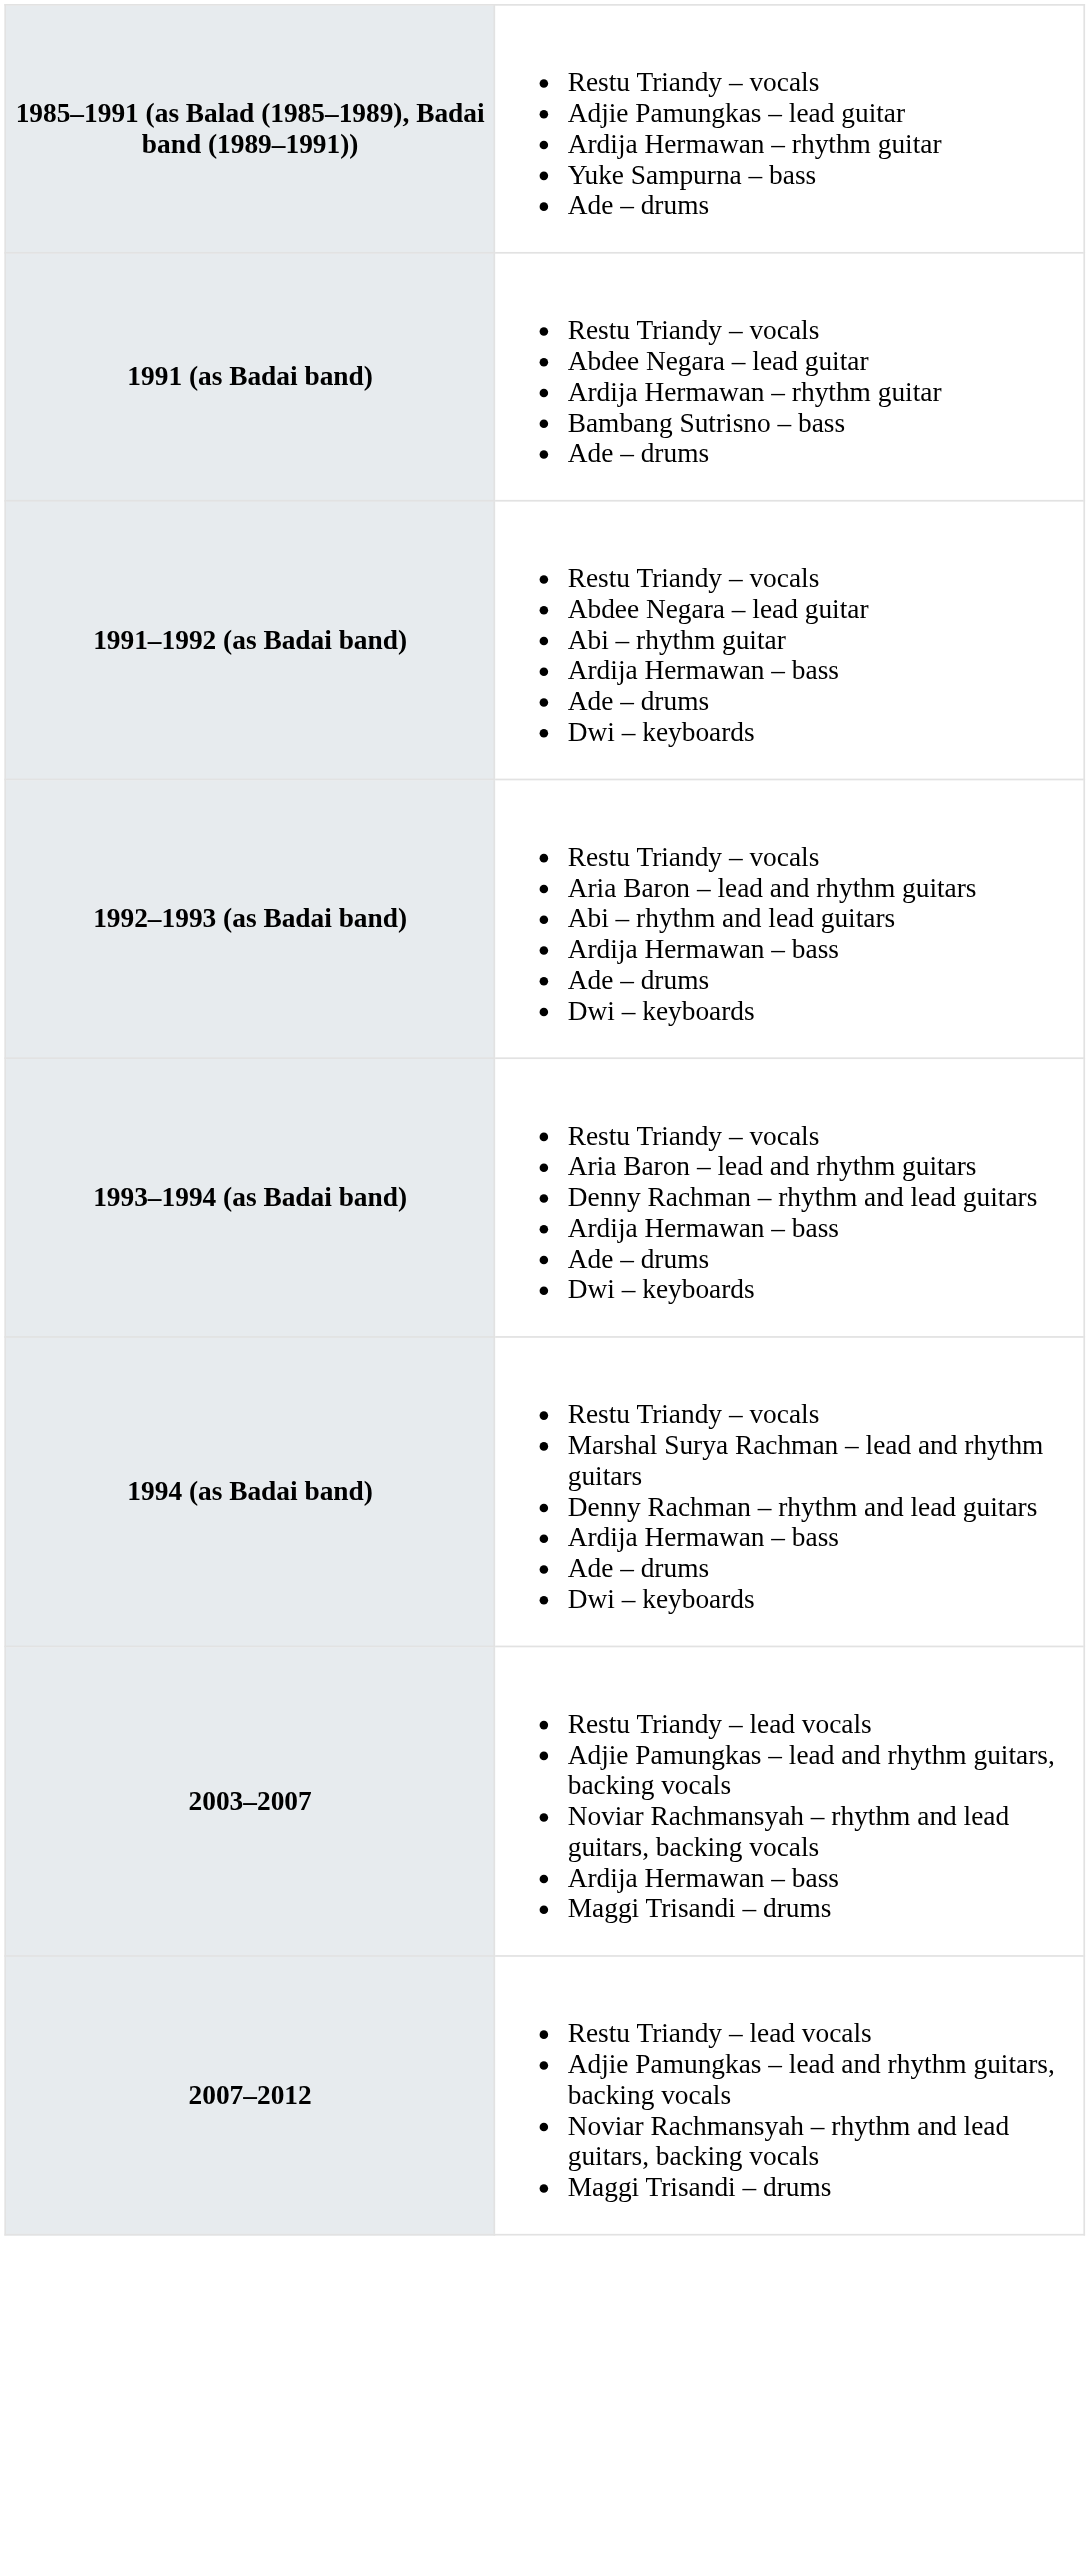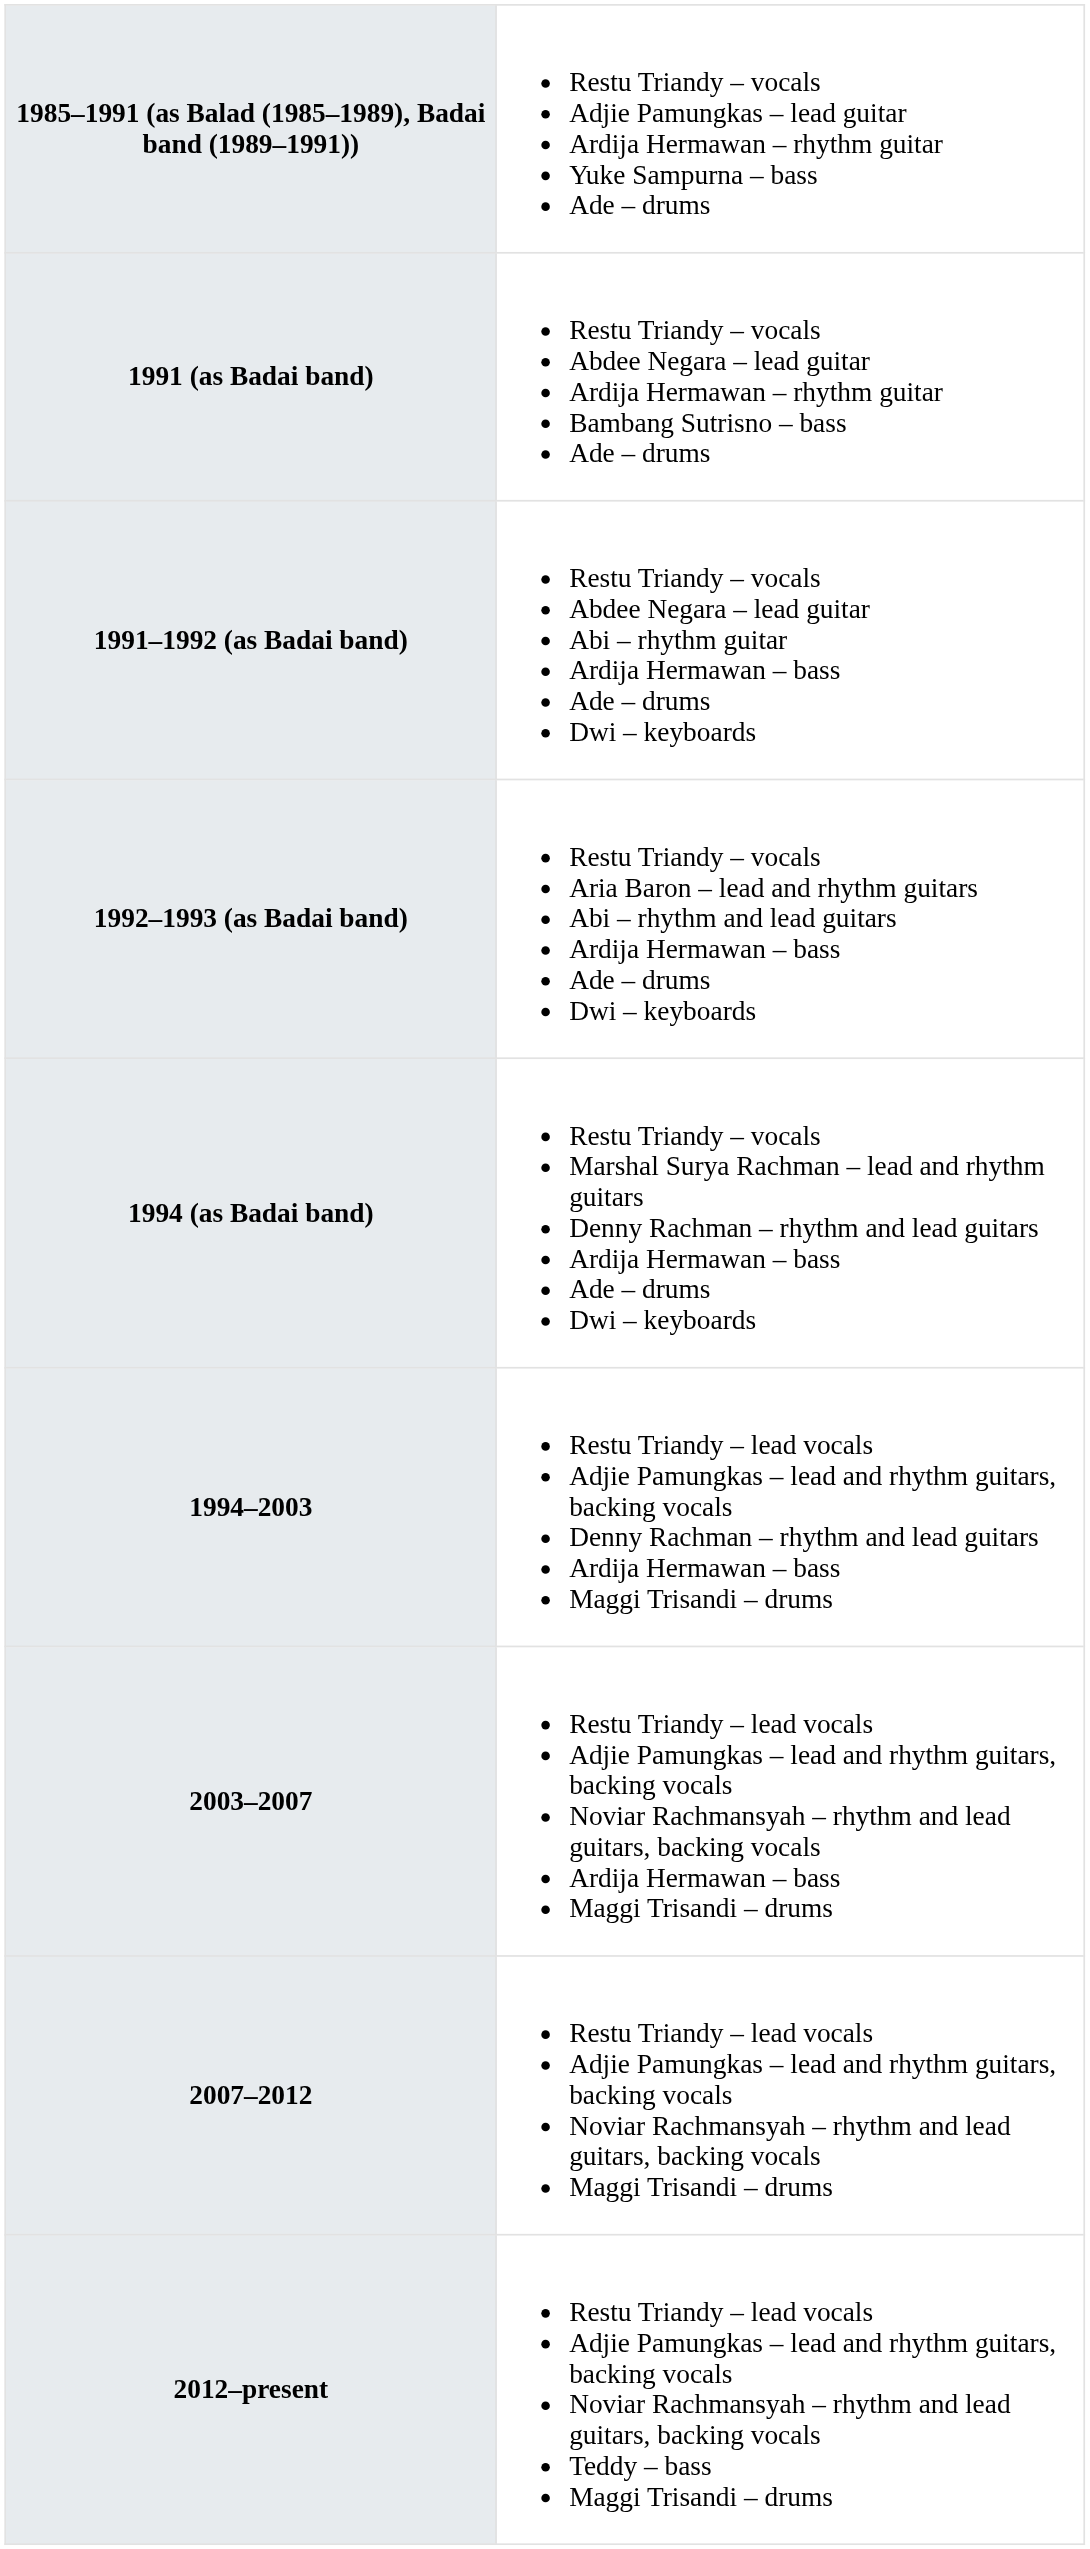 <table class="toccolours" border=1 cellpadding=2 cellspacing=0 style="width:50%; margin:0 0 1em 1em; border-collapse:collapse; border:1px solid #E2E2E2;">
 <tr>
 <th style="background:#e7ebee;">1985–1991 (as Balad (1985–1989), Badai band (1989–1991))</th>
 <td><br><ul><li>Restu Triandy – vocals</li><li>Adjie Pamungkas – lead guitar</li><li>Ardija Hermawan – rhythm guitar</li><li>Yuke Sampurna – bass</li><li>Ade – drums</li></ul></td>
 </tr>
 <tr>
 <th style="background:#e7ebee;">1991 (as Badai band)</th>
 <td><br><ul><li>Restu Triandy – vocals</li><li>Abdee Negara – lead guitar</li><li>Ardija Hermawan – rhythm guitar</li><li>Bambang Sutrisno – bass</li><li>Ade – drums</li></ul></td>
 </tr>
 <tr>
 <th style="background:#e7ebee;">1991–1992 (as Badai band)</th>
 <td><br><ul><li>Restu Triandy – vocals</li><li>Abdee Negara – lead guitar</li><li>Abi – rhythm guitar</li><li>Ardija Hermawan – bass</li><li>Ade – drums</li><li>Dwi – keyboards</li></ul></td>
 </tr>
 <tr>
 <th style="background:#e7ebee;">1992–1993 (as Badai band)</th>
 <td><br><ul><li>Restu Triandy – vocals</li><li>Aria Baron – lead and rhythm guitars</li><li>Abi – rhythm and lead guitars</li><li>Ardija Hermawan – bass</li><li>Ade – drums</li><li>Dwi – keyboards</li></ul></td>
 </tr>
 <tr>
-<th style="background:#e7ebee;">1993–1994 (as Badai band)</th>
-<td><br><ul><li>Restu Triandy – vocals</li><li>Aria Baron – lead and rhythm guitars</li><li>Denny Rachman – rhythm and lead guitars</li><li>Ardija Hermawan – bass</li><li>Ade – drums</li><li>Dwi – keyboards</li></ul></td>
+<th style="background:#e7ebee;">1994 (as Badai band)</th>
+<td><br><ul><li>Restu Triandy – vocals</li><li>Marshal Surya Rachman – lead and rhythm guitars</li><li>Denny Rachman – rhythm and lead guitars</li><li>Ardija Hermawan – bass</li><li>Ade – drums</li><li>Dwi – keyboards</li></ul></td>
 </tr>
 <tr>
-<th style="background:#e7ebee;">1994 (as Badai band)</th>
-<td><br><ul><li>Restu Triandy – vocals</li><li>Marshal Surya Rachman – lead and rhythm guitars</li><li>Denny Rachman – rhythm and lead guitars</li><li>Ardija Hermawan – bass</li><li>Ade – drums</li><li>Dwi – keyboards</li></ul></td>
+<th style="background:#e7ebee;">1994–2003</th>
+<td><br><ul><li>Restu Triandy – lead vocals</li><li>Adjie Pamungkas – lead and rhythm guitars, backing vocals</li><li>Denny Rachman – rhythm and lead guitars</li><li>Ardija Hermawan – bass</li><li>Maggi Trisandi – drums</li></ul></td>
 </tr>
 <tr>
 <th style="background:#e7ebee;">2003–2007</th>
 <td><br><ul><li>Restu Triandy – lead vocals</li><li>Adjie Pamungkas – lead and rhythm guitars, backing vocals</li><li>Noviar Rachmansyah – rhythm and lead guitars, backing vocals</li><li>Ardija Hermawan – bass</li><li>Maggi Trisandi – drums</li></ul></td>
 </tr>
 <tr>
 <th style="background:#e7ebee;">2007–2012</th>
 <td><br><ul><li>Restu Triandy – lead vocals</li><li>Adjie Pamungkas – lead and rhythm guitars, backing vocals</li><li>Noviar Rachmansyah – rhythm and lead guitars, backing vocals</li><li>Maggi Trisandi – drums</li></ul></td>
 </tr>
+<tr>
+<th style="background:#e7ebee;">2012–present</th>
+<td><br><ul><li>Restu Triandy – lead vocals</li><li>Adjie Pamungkas – lead and rhythm guitars, backing vocals</li><li>Noviar Rachmansyah – rhythm and lead guitars, backing vocals</li><li>Teddy – bass</li><li>Maggi Trisandi – drums</li></ul></td>
+</tr>
 </table>
